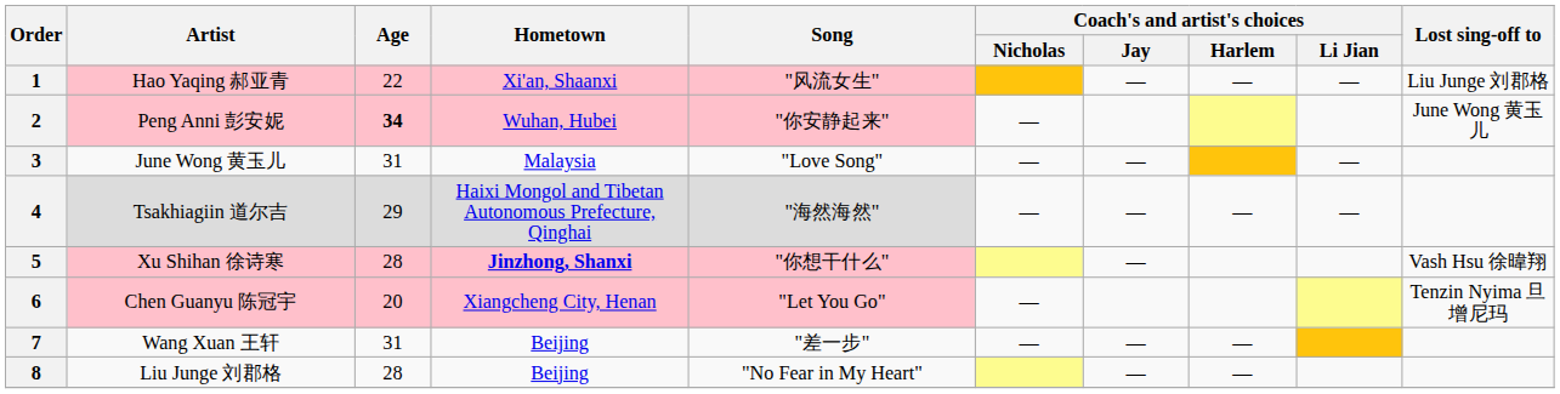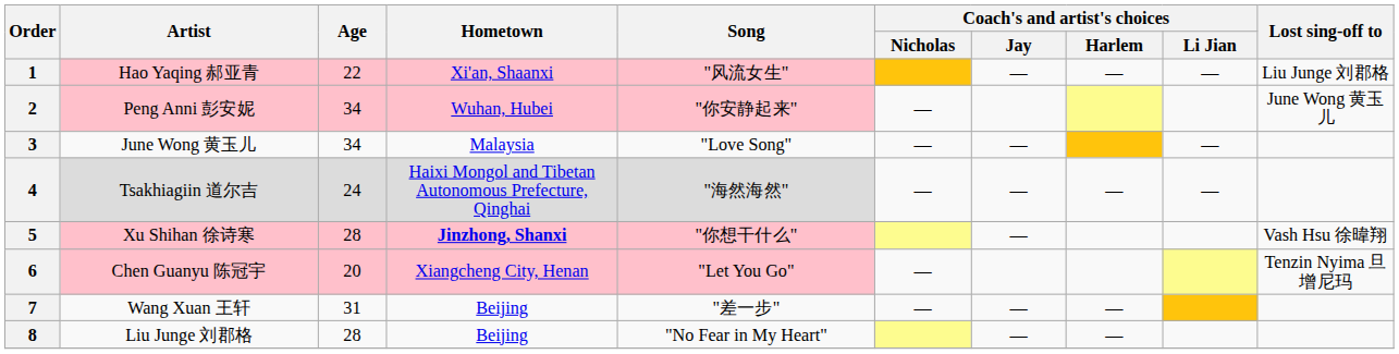 <table class="wikitable" style="text-align:center; line-height:17px; width:100%;">
 <tr>
 <th scope="col" rowspan="2" style="width:02%;">Order</th>
 <th scope="col" rowspan="2" style="width:19%;">Artist</th>
 <th scope="col" rowspan="2" style="width:05%;">Age</th>
 <th scope="col" rowspan="2" style="width:17%;">Hometown</th>
 <th scope="col" rowspan="2" style="width:19%;">Song</th>
 <th scope="col" colspan="4" style="width:28%;">Coach's and artist's choices</th>
 <th scope="col" rowspan="2" style="width:10%;">Lost sing-off to</th>
 </tr>
 <tr>
 <th style="width:07%;">Nicholas</th>
 <th style="width:07%;">Jay</th>
 <th style="width:07%;">Harlem</th>
 <th style="width:07%;">Li Jian</th>
 </tr>
 <tr>
 <th>1</th>
 <td style="background:pink;">Hao Yaqing 郝亚青</td>
 <td style="background:pink;">22</td>
 <td style="background:pink;"><a href='#'>Xi'an, Shaanxi</a></td>
 <td style="background:pink;">"风流女生"</td>
 <td style="background:#FFC40C;"><strong></strong></td>
 <td>—</td>
 <td> —</td>
 <td>—</td>
 <td>Liu Junge 刘郡格</td>
 </tr>
 <tr>
 <th>2</th>
 <td style="background:pink;">Peng Anni 彭安妮</td>
-<td style="background:pink;"><strong>34</strong></td>
+<td style="background:pink;">34</td>
 <td style="background:pink;"><a href='#'>Wuhan, Hubei</a></td>
 <td style="background:pink;">"你安静起来"</td>
 <td> —</td>
 <td><strong></strong></td>
 <td style="background:#fdfc8f;"> <strong></strong></td>
 <td><strong></strong></td>
 <td>June Wong 黄玉儿</td>
 </tr>
 <tr>
 <th>3</th>
 <td>June Wong 黄玉儿</td>
-<td>31</td>
+<td>34</td>
 <td><a href='#'>Malaysia</a></td>
 <td>"Love Song"</td>
 <td>—</td>
 <td> —</td>
 <td style="background:#FFC40C;"> <strong></strong></td>
 <td>—</td>
 <td></td>
 </tr>
 <tr>
 <th>4</th>
 <td style="background:#DCDCDC;">Tsakhiagiin 道尔吉</td>
-<td style="background:#DCDCDC;">29</td>
+<td style="background:#DCDCDC;">24</td>
 <td style="background:#DCDCDC;"><a href='#'>Haixi Mongol and Tibetan Autonomous Prefecture, Qinghai</a></td>
 <td style="background:#DCDCDC;">"海然海然"</td>
 <td>—</td>
 <td> —</td>
 <td>—</td>
 <td> —</td>
 <td></td>
 </tr>
 <tr>
 <th>5</th>
 <td style="background:pink;">Xu Shihan 徐诗寒</td>
 <td style="background:pink;">28</td>
 <td style="background:pink;"><strong><a href='#'>Jinzhong, Shanxi</a></strong></td>
 <td style="background:pink;">"你想干什么"</td>
 <td style="background:#fdfc8f;"> <strong></strong></td>
 <td>—</td>
 <td><strong></strong></td>
 <td> <strong></strong></td>
 <td>Vash Hsu 徐暐翔</td>
 </tr>
 <tr>
 <th>6</th>
 <td style="background:pink;">Chen Guanyu 陈冠宇</td>
 <td style="background:pink;">20</td>
 <td style="background:pink;"><a href='#'>Xiangcheng City, Henan</a></td>
 <td style="background:pink;">"Let You Go"</td>
 <td>—</td>
 <td> <strong></strong></td>
 <td><strong></strong></td>
 <td style="background:#fdfc8f;"> <strong></strong></td>
 <td>Tenzin Nyima 旦增尼玛</td>
 </tr>
 <tr>
 <th>7</th>
 <td>Wang Xuan 王轩</td>
 <td>31</td>
 <td><a href='#'>Beijing</a></td>
 <td>"差一步"</td>
 <td>—</td>
 <td>—</td>
 <td> —</td>
 <td style="background:#FFC40C;"> <strong></strong></td>
 <td></td>
 </tr>
 <tr>
 <th>8</th>
 <td>Liu Junge 刘郡格</td>
 <td>28</td>
 <td><a href='#'>Beijing</a></td>
 <td>"No Fear in My Heart"</td>
 <td style="background:#fdfc8f;"> <strong></strong></td>
 <td>—</td>
 <td>—</td>
 <td> <strong></strong></td>
 <td></td>
 </tr>
 <tr>
 </tr>
 </table>
